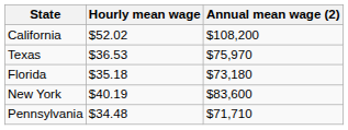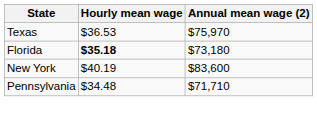 <table class="wikitable">
 <tr>
 <th>State</th>
 <th>Hourly mean wage</th>
 <th>Annual mean wage (2)</th>
-</tr>
-<tr>
-<td>California</td>
-<td>$52.02</td>
-<td>$108,200</td>
 </tr>
 <tr>
 <td>Texas</td>
 <td>$36.53</td>
 <td>$75,970</td>
 </tr>
 <tr>
 <td>Florida</td>
-<td>$35.18</td>
+<td><strong>$35.18</strong></td>
 <td>$73,180</td>
 </tr>
 <tr>
 <td>New York</td>
 <td>$40.19</td>
 <td>$83,600</td>
 </tr>
 <tr>
 <td>Pennsylvania</td>
 <td>$34.48</td>
 <td>$71,710</td>
 </tr>
 </table>
